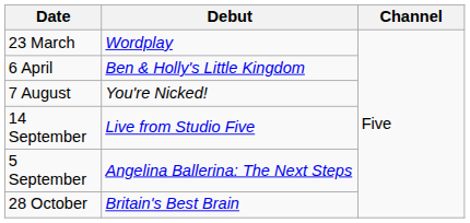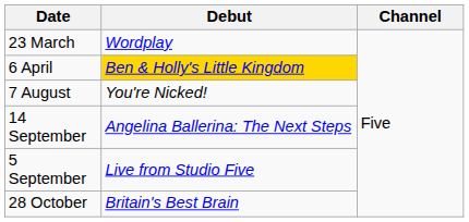 <table class="wikitable">
 <tr>
 <th width=90>Date</th>
 <th width=250>Debut</th>
 <th width=100>Channel</th>
 </tr>
 <tr>
 <td>23 March</td>
 <td><em><a href='#'>Wordplay</a></em></td>
 <td rowspan="6">Five</td>
 </tr>
 <tr>
 <td>6 April</td>
-<td><em><a href='#'>Ben & Holly's Little Kingdom</a></em></td>
+<td style="background: gold;"><em><a href='#'>Ben & Holly's Little Kingdom</a></em></td>
 </tr>
 <tr>
 <td>7 August</td>
 <td><em>You're Nicked!</em></td>
 </tr>
 <tr>
 <td>14 September</td>
-<td><em><a href='#'>Live from Studio Five</a></em></td>
+<td><em><a href='#'>Angelina Ballerina: The Next Steps</a></em></td>
 </tr>
 <tr>
 <td>5 September</td>
-<td><em><a href='#'>Angelina Ballerina: The Next Steps</a></em></td>
+<td><em><a href='#'>Live from Studio Five</a></em></td>
 </tr>
 <tr>
 <td>28 October</td>
 <td><em><a href='#'>Britain's Best Brain</a></em></td>
 </tr>
 </table>
